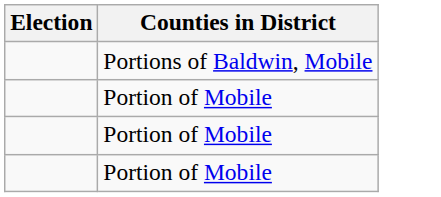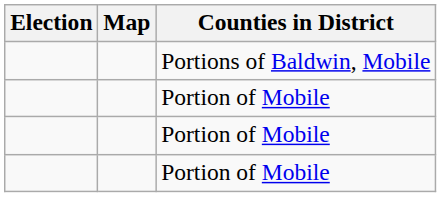 <table class="wikitable">
 <tr>
 <th>Election</th>
+<th>Map</th>
 <th>Counties in District</th>
 </tr>
 <tr>
+<td></td>
 <td></td>
 <td>Portions of <a href='#'>Baldwin</a>, <a href='#'>Mobile</a></td>
 </tr>
 <tr>
 <td></td>
-<td>Portion of <a href='#'>Mobile</a></td>
-</tr>
-<tr>
 <td></td>
 <td>Portion of <a href='#'>Mobile</a></td>
 </tr>
 <tr>
 <td></td>
+<td></td>
+<td>Portion of <a href='#'>Mobile</a></td>
+</tr>
+<tr>
+<td></td>
+<td></td>
 <td>Portion of <a href='#'>Mobile</a></td>
 </tr>
 </table>
